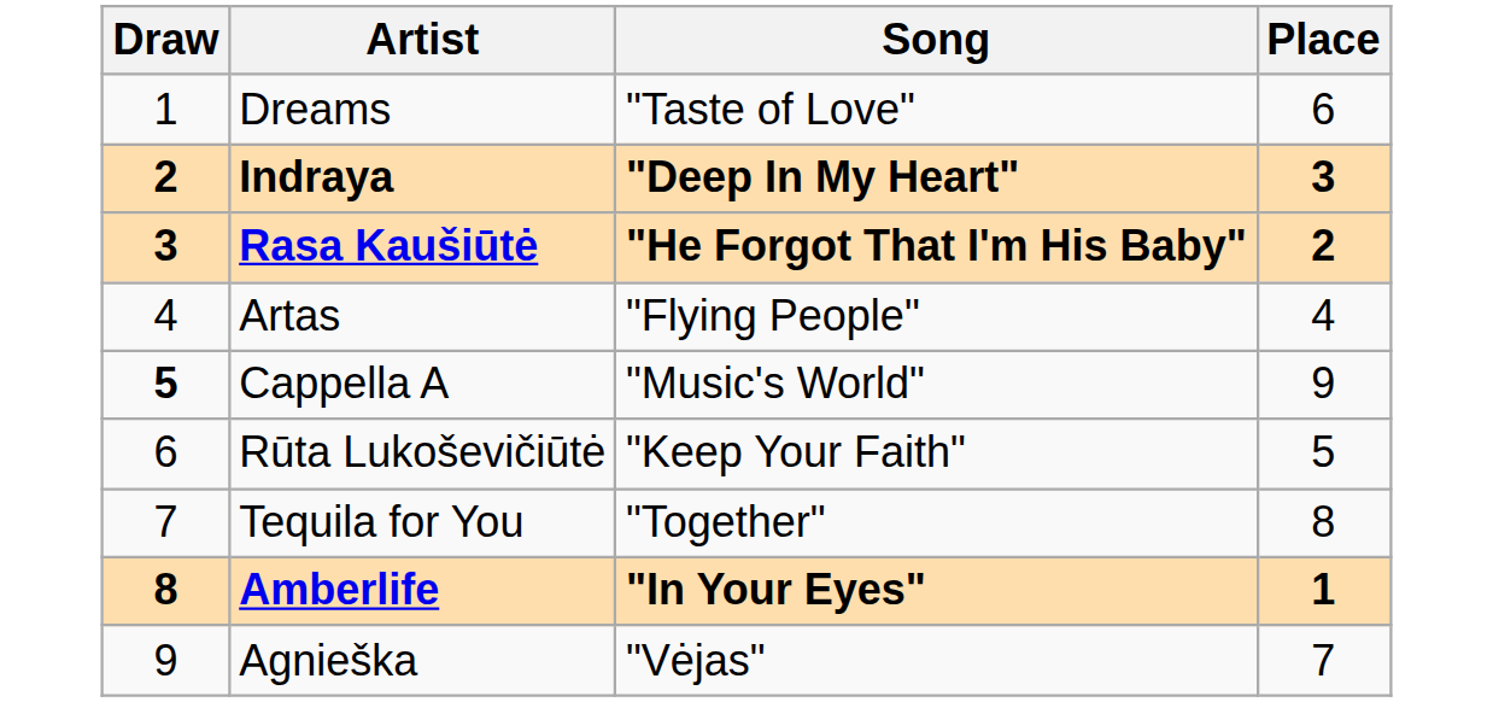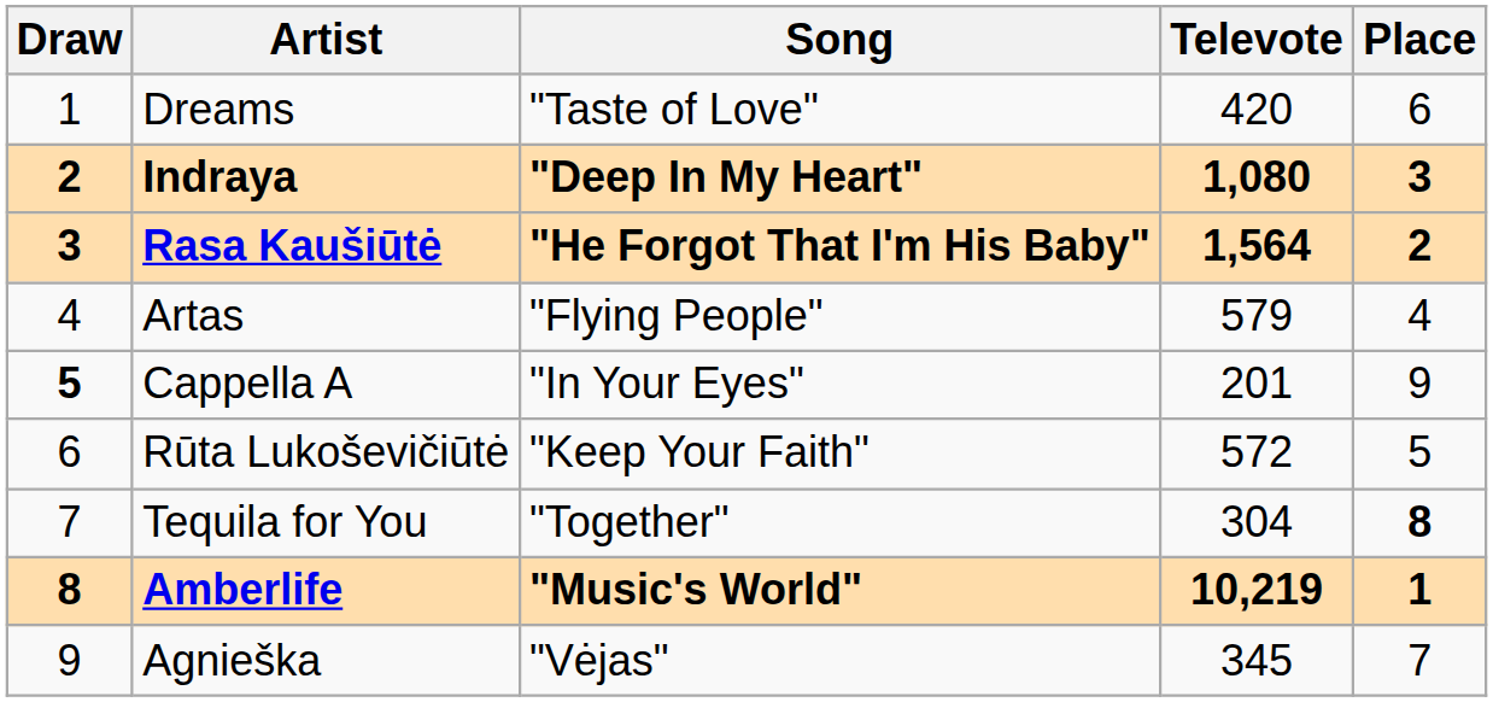 <table class="sortable wikitable" style="margin: 1em auto 1em auto; text-align:center">
 <tr>
 <th>Draw</th>
 <th>Artist</th>
 <th>Song</th>
+<th>Televote</th>
 <th>Place</th>
 </tr>
 <tr>
 <td>1</td>
 <td align="left">Dreams</td>
 <td align="left">"Taste of Love"</td>
+<td>420</td>
 <td>6</td>
 </tr>
 <tr style="font-weight:bold; background:navajowhite;">
 <td>2</td>
 <td align="left">Indraya</td>
 <td align="left">"Deep In My Heart"</td>
+<td>1,080</td>
 <td>3</td>
 </tr>
 <tr style="font-weight:bold; background:navajowhite;">
 <td>3</td>
 <td align="left"><a href='#'>Rasa Kaušiūtė</a></td>
 <td align="left">"He Forgot That I'm His Baby"</td>
+<td>1,564</td>
 <td>2</td>
 </tr>
 <tr>
 <td>4</td>
 <td align="left">Artas</td>
 <td align="left">"Flying People"</td>
+<td>579</td>
 <td>4</td>
 </tr>
 <tr>
 <td><strong>5</strong></td>
 <td align="left">Cappella A</td>
-<td align="left">"Music's World"</td>
+<td align="left">"In Your Eyes"</td>
+<td>201</td>
 <td>9</td>
 </tr>
 <tr>
 <td>6</td>
 <td align="left">Rūta Lukoševičiūtė</td>
 <td align="left">"Keep Your Faith"</td>
+<td>572</td>
 <td>5</td>
 </tr>
 <tr>
 <td>7</td>
 <td align="left">Tequila for You</td>
 <td align="left">"Together"</td>
-<td>8</td>
+<td>304</td>
+<td><strong>8</strong></td>
 </tr>
 <tr style="font-weight:bold; background:navajowhite;">
 <td>8</td>
 <td align="left"><a href='#'>Amberlife</a></td>
-<td align="left">"In Your Eyes"</td>
+<td align="left">"Music's World"</td>
+<td>10,219</td>
 <td>1</td>
 </tr>
 <tr>
 <td>9</td>
 <td align="left">Agnieška</td>
 <td align="left">"Vėjas"</td>
+<td>345</td>
 <td>7</td>
 </tr>
 </table>
